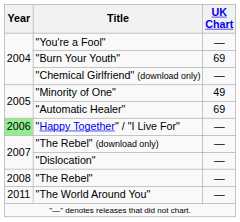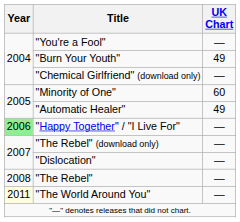 <table class="wikitable">
 <tr>
 <th>Year</th>
 <th>Title</th>
 <th width=40><a href='#'>UK Chart</a><br></th>
 </tr>
 <tr>
 <td align="center" rowspan="3">2004</td>
 <td align="left">"You're a Fool"</td>
 <td align="center">—</td>
 </tr>
 <tr>
 <td align="left">"Burn Your Youth"</td>
-<td align="center">69</td>
+<td align="center">49</td>
 </tr>
 <tr>
 <td align="left">"Chemical Girlfriend" <small>(download only)</small></td>
 <td align="center">—</td>
 </tr>
 <tr>
 <td align="center" rowspan="2">2005</td>
 <td align="left">"Minority of One"</td>
-<td align="center">49</td>
+<td align="center">60</td>
 </tr>
 <tr>
 <td align="left">"Automatic Healer"</td>
-<td align="center">69</td>
+<td align="center">49</td>
 </tr>
 <tr>
 <td align="center" style="background: lightgreen;">2006</td>
 <td align="left">"<a href='#'>Happy Together</a>" / "I Live For"</td>
 <td align="center">—</td>
 </tr>
 <tr>
 <td align="center" rowspan="2">2007</td>
 <td align="left">"The Rebel" <small>(download only)</small></td>
 <td align="center">—</td>
 </tr>
 <tr>
 <td align="left">"Dislocation"</td>
 <td align="center">—</td>
 </tr>
 <tr>
 <td align="center">2008</td>
 <td align="left">"The Rebel"</td>
 <td align="center">—</td>
 </tr>
 <tr>
-<td align="center">2011</td>
+<td align="center" style="background: lightyellow;">2011</td>
 <td align="left">"The World Around You"</td>
 <td align="center">—</td>
 </tr>
 <tr>
 <td colspan="7" style="text-align:center; font-size:9pt;">"—" denotes releases that did not chart.</td>
 </tr>
 </table>
